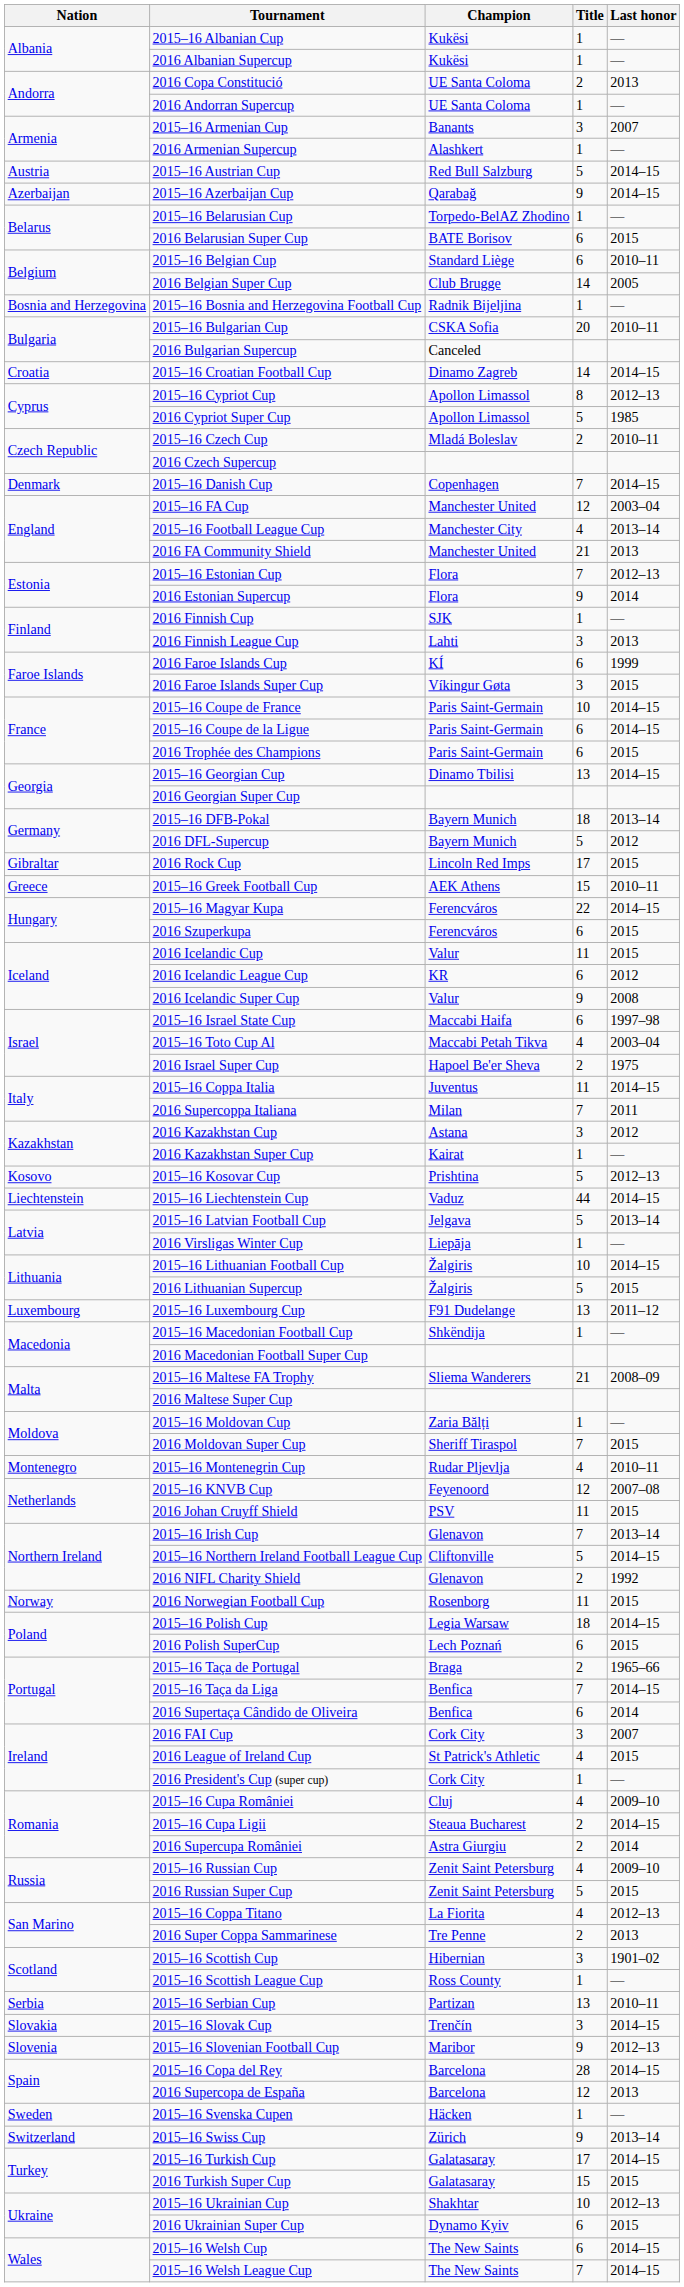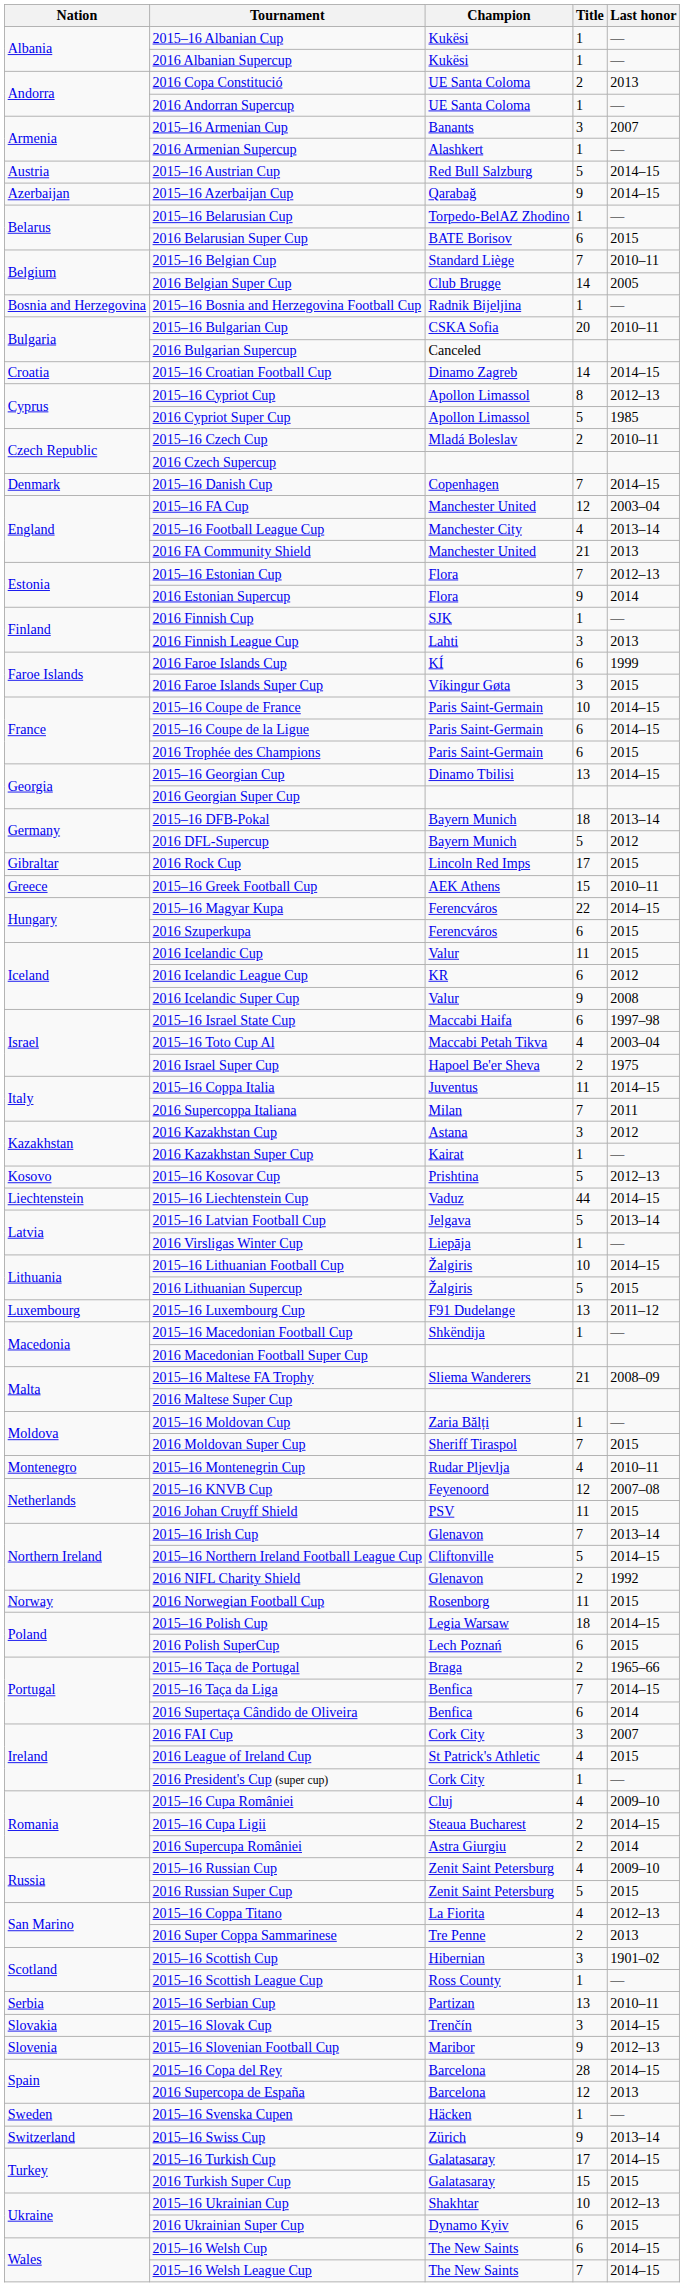 <table class="wikitable sortable">
 <tr>
 <th>Nation</th>
 <th>Tournament</th>
 <th>Champion</th>
 <th data-sort-type="number">Title</th>
 <th>Last honor</th>
 </tr>
 <tr>
 <td rowspan=2> <a href='#'>Albania</a></td>
 <td><a href='#'>2015–16 Albanian Cup</a></td>
 <td><a href='#'>Kukësi</a></td>
 <td>1</td>
 <td>—</td>
 </tr>
 <tr>
 <td><a href='#'>2016 Albanian Supercup</a></td>
 <td><a href='#'>Kukësi</a></td>
 <td>1</td>
 <td>—</td>
 </tr>
 <tr>
 <td rowspan=2> <a href='#'>Andorra</a></td>
 <td><a href='#'>2016 Copa Constitució</a></td>
 <td><a href='#'>UE Santa Coloma</a></td>
 <td>2</td>
 <td>2013</td>
 </tr>
 <tr>
 <td><a href='#'>2016 Andorran Supercup</a></td>
 <td><a href='#'>UE Santa Coloma</a></td>
 <td>1</td>
 <td>—</td>
 </tr>
 <tr>
 <td rowspan=2> <a href='#'>Armenia</a></td>
 <td><a href='#'>2015–16 Armenian Cup</a></td>
 <td><a href='#'>Banants</a></td>
 <td>3</td>
 <td>2007</td>
 </tr>
 <tr>
 <td><a href='#'>2016 Armenian Supercup</a></td>
 <td><a href='#'>Alashkert</a></td>
 <td>1</td>
 <td>—</td>
 </tr>
 <tr>
 <td> <a href='#'>Austria</a></td>
 <td><a href='#'>2015–16 Austrian Cup</a></td>
 <td><a href='#'>Red Bull Salzburg</a></td>
 <td>5</td>
 <td>2014–15</td>
 </tr>
 <tr>
 <td> <a href='#'>Azerbaijan</a></td>
 <td><a href='#'>2015–16 Azerbaijan Cup</a></td>
 <td><a href='#'>Qarabağ</a></td>
 <td>9</td>
 <td>2014–15</td>
 </tr>
 <tr>
 <td rowspan=2> <a href='#'>Belarus</a></td>
 <td><a href='#'>2015–16 Belarusian Cup</a></td>
 <td><a href='#'>Torpedo-BelAZ Zhodino</a></td>
 <td>1</td>
 <td>—</td>
 </tr>
 <tr>
 <td><a href='#'>2016 Belarusian Super Cup</a></td>
 <td><a href='#'>BATE Borisov</a></td>
 <td>6</td>
 <td>2015</td>
 </tr>
 <tr>
 <td rowspan=2> <a href='#'>Belgium</a></td>
 <td><a href='#'>2015–16 Belgian Cup</a></td>
 <td><a href='#'>Standard Liège</a></td>
-<td>6</td>
+<td>7</td>
 <td>2010–11</td>
 </tr>
 <tr>
 <td><a href='#'>2016 Belgian Super Cup</a></td>
 <td><a href='#'>Club Brugge</a></td>
 <td>14</td>
 <td>2005</td>
 </tr>
 <tr>
 <td> <a href='#'>Bosnia and Herzegovina</a></td>
 <td><a href='#'>2015–16 Bosnia and Herzegovina Football Cup</a></td>
 <td><a href='#'>Radnik Bijeljina</a></td>
 <td>1</td>
 <td>—</td>
 </tr>
 <tr>
 <td rowspan=2> <a href='#'>Bulgaria</a></td>
 <td><a href='#'>2015–16 Bulgarian Cup</a></td>
 <td><a href='#'>CSKA Sofia</a></td>
 <td>20</td>
 <td>2010–11</td>
 </tr>
 <tr>
 <td><a href='#'>2016 Bulgarian Supercup</a></td>
 <td>Canceled</td>
 <td></td>
 <td></td>
 </tr>
 <tr>
 <td> <a href='#'>Croatia</a></td>
 <td><a href='#'>2015–16 Croatian Football Cup</a></td>
 <td><a href='#'>Dinamo Zagreb</a></td>
 <td>14</td>
 <td>2014–15</td>
 </tr>
 <tr>
 <td rowspan=2> <a href='#'>Cyprus</a></td>
 <td><a href='#'>2015–16 Cypriot Cup</a></td>
 <td><a href='#'>Apollon Limassol</a></td>
 <td>8</td>
 <td>2012–13</td>
 </tr>
 <tr>
 <td><a href='#'>2016 Cypriot Super Cup</a></td>
 <td><a href='#'>Apollon Limassol</a></td>
 <td>5</td>
 <td>1985</td>
 </tr>
 <tr>
 <td rowspan=2> <a href='#'>Czech Republic</a></td>
 <td><a href='#'>2015–16 Czech Cup</a></td>
 <td><a href='#'>Mladá Boleslav</a></td>
 <td>2</td>
 <td>2010–11</td>
 </tr>
 <tr>
 <td><a href='#'>2016 Czech Supercup</a></td>
 <td></td>
 <td></td>
 <td></td>
 </tr>
 <tr>
 <td> <a href='#'>Denmark</a></td>
 <td><a href='#'>2015–16 Danish Cup</a></td>
 <td><a href='#'>Copenhagen</a></td>
 <td>7</td>
 <td>2014–15</td>
 </tr>
 <tr>
 <td rowspan=3> <a href='#'>England</a></td>
 <td><a href='#'>2015–16 FA Cup</a></td>
 <td><a href='#'>Manchester United</a></td>
 <td>12</td>
 <td>2003–04</td>
 </tr>
 <tr>
 <td><a href='#'>2015–16 Football League Cup</a></td>
 <td><a href='#'>Manchester City</a></td>
 <td>4</td>
 <td>2013–14</td>
 </tr>
 <tr>
 <td><a href='#'>2016 FA Community Shield</a></td>
 <td><a href='#'>Manchester United</a></td>
 <td>21</td>
 <td>2013</td>
 </tr>
 <tr>
 <td rowspan=2> <a href='#'>Estonia</a></td>
 <td><a href='#'>2015–16 Estonian Cup</a></td>
 <td><a href='#'>Flora</a></td>
 <td>7</td>
 <td>2012–13</td>
 </tr>
 <tr>
 <td><a href='#'>2016 Estonian Supercup</a></td>
 <td><a href='#'>Flora</a></td>
 <td>9</td>
 <td>2014</td>
 </tr>
 <tr>
 <td rowspan=2> <a href='#'>Finland</a></td>
 <td><a href='#'>2016 Finnish Cup</a></td>
 <td><a href='#'>SJK</a></td>
 <td>1</td>
 <td>—</td>
 </tr>
 <tr>
 <td><a href='#'>2016 Finnish League Cup</a></td>
 <td><a href='#'>Lahti</a></td>
 <td>3</td>
 <td>2013</td>
 </tr>
 <tr>
 <td rowspan=2> <a href='#'>Faroe Islands</a></td>
 <td><a href='#'>2016 Faroe Islands Cup</a></td>
 <td><a href='#'>KÍ</a></td>
 <td>6</td>
 <td>1999</td>
 </tr>
 <tr>
 <td><a href='#'>2016 Faroe Islands Super Cup</a></td>
 <td><a href='#'>Víkingur Gøta</a></td>
 <td>3</td>
 <td>2015</td>
 </tr>
 <tr>
 <td rowspan=3> <a href='#'>France</a></td>
 <td><a href='#'>2015–16 Coupe de France</a></td>
 <td><a href='#'>Paris Saint-Germain</a></td>
 <td>10</td>
 <td>2014–15</td>
 </tr>
 <tr>
 <td><a href='#'>2015–16 Coupe de la Ligue</a></td>
 <td><a href='#'>Paris Saint-Germain</a></td>
 <td>6</td>
 <td>2014–15</td>
 </tr>
 <tr>
 <td><a href='#'>2016 Trophée des Champions</a></td>
 <td><a href='#'>Paris Saint-Germain</a></td>
 <td>6</td>
 <td>2015</td>
 </tr>
 <tr>
 <td rowspan=2> <a href='#'>Georgia</a></td>
 <td><a href='#'>2015–16 Georgian Cup</a></td>
 <td><a href='#'>Dinamo Tbilisi</a></td>
 <td>13</td>
 <td>2014–15</td>
 </tr>
 <tr>
 <td><a href='#'>2016 Georgian Super Cup</a></td>
 <td></td>
 <td></td>
 <td></td>
 </tr>
 <tr>
 <td rowspan=2> <a href='#'>Germany</a></td>
 <td><a href='#'>2015–16 DFB-Pokal</a></td>
 <td><a href='#'>Bayern Munich</a></td>
 <td>18</td>
 <td>2013–14</td>
 </tr>
 <tr>
 <td><a href='#'>2016 DFL-Supercup</a></td>
 <td><a href='#'>Bayern Munich</a></td>
 <td>5</td>
 <td>2012</td>
 </tr>
 <tr>
 <td> <a href='#'>Gibraltar</a></td>
 <td><a href='#'>2016 Rock Cup</a></td>
 <td><a href='#'>Lincoln Red Imps</a></td>
 <td>17</td>
 <td>2015</td>
 </tr>
 <tr>
 <td> <a href='#'>Greece</a></td>
 <td><a href='#'>2015–16 Greek Football Cup</a></td>
 <td><a href='#'>AEK Athens</a></td>
 <td>15</td>
 <td>2010–11</td>
 </tr>
 <tr>
 <td rowspan=2> <a href='#'>Hungary</a></td>
 <td><a href='#'>2015–16 Magyar Kupa</a></td>
 <td><a href='#'>Ferencváros</a></td>
 <td>22</td>
 <td>2014–15</td>
 </tr>
 <tr>
 <td><a href='#'>2016 Szuperkupa</a></td>
 <td><a href='#'>Ferencváros</a></td>
 <td>6</td>
 <td>2015</td>
 </tr>
 <tr>
 <td rowspan=3> <a href='#'>Iceland</a></td>
 <td><a href='#'>2016 Icelandic Cup</a></td>
 <td><a href='#'>Valur</a></td>
 <td>11</td>
 <td>2015</td>
 </tr>
 <tr>
 <td><a href='#'>2016 Icelandic League Cup</a></td>
 <td><a href='#'>KR</a></td>
 <td>6</td>
 <td>2012</td>
 </tr>
 <tr>
 <td><a href='#'>2016 Icelandic Super Cup</a></td>
 <td><a href='#'>Valur</a></td>
 <td>9</td>
 <td>2008</td>
 </tr>
 <tr>
 <td rowspan=3> <a href='#'>Israel</a></td>
 <td><a href='#'>2015–16 Israel State Cup</a></td>
 <td><a href='#'>Maccabi Haifa</a></td>
 <td>6</td>
 <td>1997–98</td>
 </tr>
 <tr>
 <td><a href='#'>2015–16 Toto Cup Al</a></td>
 <td><a href='#'>Maccabi Petah Tikva</a></td>
 <td>4</td>
 <td>2003–04</td>
 </tr>
 <tr>
 <td><a href='#'>2016 Israel Super Cup</a></td>
 <td><a href='#'>Hapoel Be'er Sheva</a></td>
 <td>2</td>
 <td>1975</td>
 </tr>
 <tr>
 <td rowspan=2> <a href='#'>Italy</a></td>
 <td><a href='#'>2015–16 Coppa Italia</a></td>
 <td><a href='#'>Juventus</a></td>
 <td>11</td>
 <td>2014–15</td>
 </tr>
 <tr>
 <td><a href='#'>2016 Supercoppa Italiana</a></td>
 <td><a href='#'>Milan</a></td>
 <td>7</td>
 <td>2011</td>
 </tr>
 <tr>
 <td rowspan=2> <a href='#'>Kazakhstan</a></td>
 <td><a href='#'>2016 Kazakhstan Cup</a></td>
 <td><a href='#'>Astana</a></td>
 <td>3</td>
 <td>2012</td>
 </tr>
 <tr>
 <td><a href='#'>2016 Kazakhstan Super Cup</a></td>
 <td><a href='#'>Kairat</a></td>
 <td>1</td>
 <td>—</td>
 </tr>
 <tr>
 <td> <a href='#'>Kosovo</a></td>
 <td><a href='#'>2015–16 Kosovar Cup</a></td>
 <td><a href='#'>Prishtina</a></td>
 <td>5</td>
 <td>2012–13</td>
 </tr>
 <tr>
 <td> <a href='#'>Liechtenstein</a></td>
 <td><a href='#'>2015–16 Liechtenstein Cup</a></td>
 <td><a href='#'>Vaduz</a></td>
 <td>44</td>
 <td>2014–15</td>
 </tr>
 <tr>
 <td rowspan=2> <a href='#'>Latvia</a></td>
 <td><a href='#'>2015–16 Latvian Football Cup</a></td>
 <td><a href='#'>Jelgava</a></td>
 <td>5</td>
 <td>2013–14</td>
 </tr>
 <tr>
 <td><a href='#'>2016 Virsligas Winter Cup</a></td>
 <td><a href='#'>Liepāja</a></td>
 <td>1</td>
 <td>—</td>
 </tr>
 <tr>
 <td rowspan=2> <a href='#'>Lithuania</a></td>
 <td><a href='#'>2015–16 Lithuanian Football Cup</a></td>
 <td><a href='#'>Žalgiris</a></td>
 <td>10</td>
 <td>2014–15</td>
 </tr>
 <tr>
 <td><a href='#'>2016 Lithuanian Supercup</a></td>
 <td><a href='#'>Žalgiris</a></td>
 <td>5</td>
 <td>2015</td>
 </tr>
 <tr>
 <td> <a href='#'>Luxembourg</a></td>
 <td><a href='#'>2015–16 Luxembourg Cup</a></td>
 <td><a href='#'>F91 Dudelange</a></td>
 <td>13 </td>
 <td>2011–12</td>
 </tr>
 <tr>
 <td rowspan=2> <a href='#'>Macedonia</a></td>
 <td><a href='#'>2015–16 Macedonian Football Cup</a></td>
 <td><a href='#'>Shkëndija</a></td>
 <td>1</td>
 <td>—</td>
 </tr>
 <tr>
 <td><a href='#'>2016 Macedonian Football Super Cup</a></td>
 <td></td>
 <td></td>
 <td></td>
 </tr>
 <tr>
 <td rowspan=2> <a href='#'>Malta</a></td>
 <td><a href='#'>2015–16 Maltese FA Trophy</a></td>
 <td><a href='#'>Sliema Wanderers</a></td>
 <td>21</td>
 <td>2008–09</td>
 </tr>
 <tr>
 <td><a href='#'>2016 Maltese Super Cup</a></td>
 <td></td>
 <td></td>
 <td></td>
 </tr>
 <tr>
 <td rowspan=2> <a href='#'>Moldova</a></td>
 <td><a href='#'>2015–16 Moldovan Cup</a></td>
 <td><a href='#'>Zaria Bălți</a></td>
 <td>1</td>
 <td>—</td>
 </tr>
 <tr>
 <td><a href='#'>2016 Moldovan Super Cup</a></td>
 <td><a href='#'>Sheriff Tiraspol</a></td>
 <td>7</td>
 <td>2015</td>
 </tr>
 <tr>
 <td> <a href='#'>Montenegro</a></td>
 <td><a href='#'>2015–16 Montenegrin Cup</a></td>
 <td><a href='#'>Rudar Pljevlja</a></td>
 <td>4</td>
 <td>2010–11</td>
 </tr>
 <tr>
 <td rowspan=2> <a href='#'>Netherlands</a></td>
 <td><a href='#'>2015–16 KNVB Cup</a></td>
 <td><a href='#'>Feyenoord</a></td>
 <td>12</td>
 <td>2007–08</td>
 </tr>
 <tr>
 <td><a href='#'>2016 Johan Cruyff Shield</a></td>
 <td><a href='#'>PSV</a></td>
 <td>11</td>
 <td>2015</td>
 </tr>
 <tr>
 <td rowspan=3> <a href='#'>Northern Ireland</a></td>
 <td><a href='#'>2015–16 Irish Cup</a></td>
 <td><a href='#'>Glenavon</a></td>
 <td>7</td>
 <td>2013–14</td>
 </tr>
 <tr>
 <td><a href='#'>2015–16 Northern Ireland Football League Cup</a></td>
 <td><a href='#'>Cliftonville</a></td>
 <td>5</td>
 <td>2014–15</td>
 </tr>
 <tr>
 <td><a href='#'>2016 NIFL Charity Shield</a></td>
 <td><a href='#'>Glenavon</a></td>
 <td>2</td>
 <td>1992</td>
 </tr>
 <tr>
 <td> <a href='#'>Norway</a></td>
 <td><a href='#'>2016 Norwegian Football Cup</a></td>
 <td><a href='#'>Rosenborg</a></td>
 <td>11</td>
 <td>2015</td>
 </tr>
 <tr>
 <td rowspan=2> <a href='#'>Poland</a></td>
 <td><a href='#'>2015–16 Polish Cup</a></td>
 <td><a href='#'>Legia Warsaw</a></td>
 <td>18</td>
 <td>2014–15</td>
 </tr>
 <tr>
 <td><a href='#'>2016 Polish SuperCup</a></td>
 <td><a href='#'>Lech Poznań</a></td>
 <td>6</td>
 <td>2015</td>
 </tr>
 <tr>
 <td rowspan=3> <a href='#'>Portugal</a></td>
 <td><a href='#'>2015–16 Taça de Portugal</a></td>
 <td><a href='#'>Braga</a></td>
 <td>2</td>
 <td>1965–66</td>
 </tr>
 <tr>
 <td><a href='#'>2015–16 Taça da Liga</a></td>
 <td><a href='#'>Benfica</a></td>
 <td>7</td>
 <td>2014–15</td>
 </tr>
 <tr>
 <td><a href='#'>2016 Supertaça Cândido de Oliveira</a></td>
 <td><a href='#'>Benfica</a></td>
 <td>6</td>
 <td>2014</td>
 </tr>
 <tr>
 <td rowspan=3> <a href='#'>Ireland</a></td>
 <td><a href='#'>2016 FAI Cup</a></td>
 <td><a href='#'>Cork City</a></td>
 <td>3</td>
 <td>2007</td>
 </tr>
 <tr>
 <td><a href='#'>2016 League of Ireland Cup</a></td>
 <td><a href='#'>St Patrick's Athletic</a></td>
 <td>4</td>
 <td>2015</td>
 </tr>
 <tr>
 <td><a href='#'>2016 President's Cup</a> <small>(super cup)</small></td>
 <td><a href='#'>Cork City</a></td>
 <td>1</td>
 <td>—</td>
 </tr>
 <tr>
 <td rowspan=3> <a href='#'>Romania</a></td>
 <td><a href='#'>2015–16 Cupa României</a></td>
 <td><a href='#'>Cluj</a></td>
 <td>4</td>
 <td>2009–10</td>
 </tr>
 <tr>
 <td><a href='#'>2015–16 Cupa Ligii</a></td>
 <td><a href='#'>Steaua Bucharest</a></td>
 <td>2</td>
 <td>2014–15</td>
 </tr>
 <tr>
 <td><a href='#'>2016 Supercupa României</a></td>
 <td><a href='#'>Astra Giurgiu</a></td>
 <td>2</td>
 <td>2014</td>
 </tr>
 <tr>
 <td rowspan=2> <a href='#'>Russia</a></td>
 <td><a href='#'>2015–16 Russian Cup</a></td>
 <td><a href='#'>Zenit Saint Petersburg</a></td>
 <td>4</td>
 <td>2009–10</td>
 </tr>
 <tr>
 <td><a href='#'>2016 Russian Super Cup</a></td>
 <td><a href='#'>Zenit Saint Petersburg</a></td>
 <td>5</td>
 <td>2015</td>
 </tr>
 <tr>
 <td rowspan="2"> <a href='#'>San Marino</a></td>
 <td><a href='#'>2015–16 Coppa Titano</a></td>
 <td><a href='#'>La Fiorita</a></td>
 <td>4</td>
 <td>2012–13</td>
 </tr>
 <tr>
 <td><a href='#'>2016 Super Coppa Sammarinese</a></td>
 <td><a href='#'>Tre Penne</a></td>
 <td>2</td>
 <td>2013</td>
 </tr>
 <tr>
 <td rowspan=2> <a href='#'>Scotland</a></td>
 <td><a href='#'>2015–16 Scottish Cup</a></td>
 <td><a href='#'>Hibernian</a></td>
 <td>3</td>
 <td>1901–02</td>
 </tr>
 <tr>
 <td><a href='#'>2015–16 Scottish League Cup</a></td>
 <td><a href='#'>Ross County</a></td>
 <td>1</td>
 <td>—</td>
 </tr>
 <tr>
 <td> <a href='#'>Serbia</a></td>
 <td><a href='#'>2015–16 Serbian Cup</a></td>
 <td><a href='#'>Partizan</a></td>
 <td>13</td>
 <td>2010–11</td>
 </tr>
 <tr>
 <td> <a href='#'>Slovakia</a></td>
 <td><a href='#'>2015–16 Slovak Cup</a></td>
 <td><a href='#'>Trenčín</a></td>
 <td>3</td>
 <td>2014–15</td>
 </tr>
 <tr>
 <td rowspan=1> <a href='#'>Slovenia</a></td>
 <td><a href='#'>2015–16 Slovenian Football Cup</a></td>
 <td><a href='#'>Maribor</a></td>
 <td>9</td>
 <td>2012–13</td>
 </tr>
 <tr>
 <td rowspan=2> <a href='#'>Spain</a></td>
 <td><a href='#'>2015–16 Copa del Rey</a></td>
 <td><a href='#'>Barcelona</a></td>
 <td>28</td>
 <td>2014–15</td>
 </tr>
 <tr>
 <td><a href='#'>2016 Supercopa de España</a></td>
 <td><a href='#'>Barcelona</a></td>
 <td>12</td>
 <td>2013</td>
 </tr>
 <tr>
 <td> <a href='#'>Sweden</a></td>
 <td><a href='#'>2015–16 Svenska Cupen</a></td>
 <td><a href='#'>Häcken</a></td>
 <td>1</td>
 <td>—</td>
 </tr>
 <tr>
 <td> <a href='#'>Switzerland</a></td>
 <td><a href='#'>2015–16 Swiss Cup</a></td>
 <td><a href='#'>Zürich</a></td>
 <td>9</td>
 <td>2013–14</td>
 </tr>
 <tr>
 <td rowspan=2> <a href='#'>Turkey</a></td>
 <td><a href='#'>2015–16 Turkish Cup</a></td>
 <td><a href='#'>Galatasaray</a></td>
 <td>17</td>
 <td>2014–15</td>
 </tr>
 <tr>
 <td><a href='#'>2016 Turkish Super Cup</a></td>
 <td><a href='#'>Galatasaray</a></td>
 <td>15</td>
 <td>2015</td>
 </tr>
 <tr>
 <td rowspan=2> <a href='#'>Ukraine</a></td>
 <td><a href='#'>2015–16 Ukrainian Cup</a></td>
 <td><a href='#'>Shakhtar</a></td>
 <td>10</td>
 <td>2012–13</td>
 </tr>
 <tr>
 <td><a href='#'>2016 Ukrainian Super Cup</a></td>
 <td><a href='#'>Dynamo Kyiv</a></td>
 <td>6</td>
 <td>2015</td>
 </tr>
 <tr>
 <td rowspan=2> <a href='#'>Wales</a></td>
 <td><a href='#'>2015–16 Welsh Cup</a></td>
 <td><a href='#'>The New Saints</a></td>
 <td>6</td>
 <td>2014–15</td>
 </tr>
 <tr>
 <td><a href='#'>2015–16 Welsh League Cup</a></td>
 <td><a href='#'>The New Saints</a></td>
 <td>7</td>
 <td>2014–15</td>
 </tr>
 </table>
